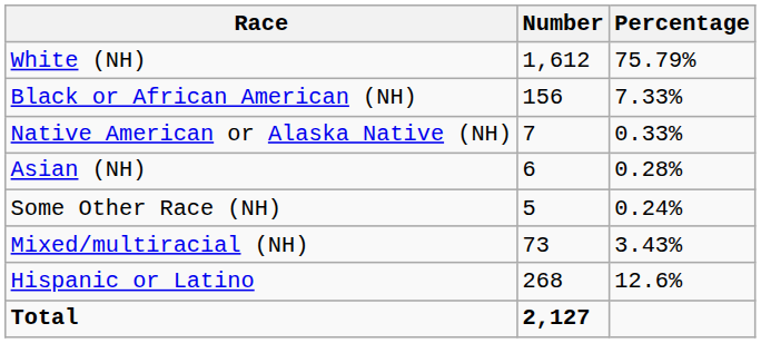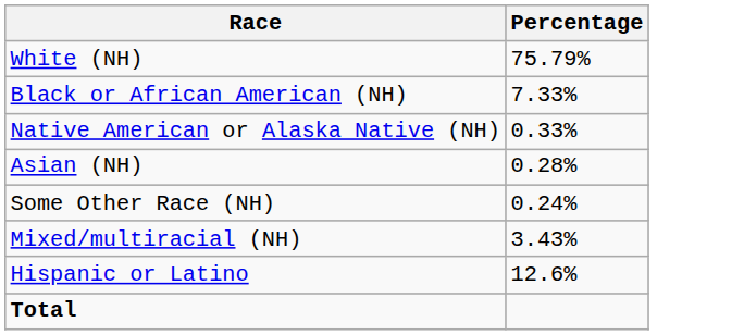 <table class="wikitable">
 <tr>
 <th>Race</th>
-<th>Number</th>
 <th>Percentage</th>
 </tr>
 <tr>
 <td><a href='#'>White</a> (NH)</td>
-<td>1,612</td>
 <td>75.79%</td>
 </tr>
 <tr>
 <td><a href='#'>Black or African American</a> (NH)</td>
-<td>156</td>
 <td>7.33%</td>
 </tr>
 <tr>
 <td><a href='#'>Native American</a> or <a href='#'>Alaska Native</a> (NH)</td>
-<td>7</td>
 <td>0.33%</td>
 </tr>
 <tr>
 <td><a href='#'>Asian</a> (NH)</td>
-<td>6</td>
 <td>0.28%</td>
 </tr>
 <tr>
 <td>Some Other Race (NH)</td>
-<td>5</td>
 <td>0.24%</td>
 </tr>
 <tr>
 <td><a href='#'>Mixed/multiracial</a> (NH)</td>
-<td>73</td>
 <td>3.43%</td>
 </tr>
 <tr>
 <td><a href='#'>Hispanic or Latino</a></td>
-<td>268</td>
 <td>12.6%</td>
 </tr>
 <tr>
 <td><strong>Total</strong></td>
-<td><strong>2,127</strong></td>
 <td></td>
 </tr>
 </table>
